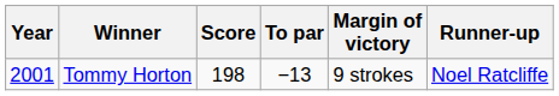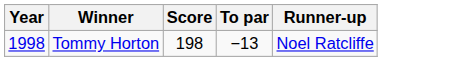 <table class="wikitable" style="font-size:95%">
 <tr>
 <th>Year</th>
 <th>Winner</th>
 <th>Score</th>
 <th>To par</th>
-<th>Margin of<br>victory</th>
 <th>Runner-up</th>
 </tr>
 <tr>
-<td><a href='#'>2001</a></td>
+<td><a href='#'>1998</a></td>
 <td> <a href='#'>Tommy Horton</a></td>
 <td align=center>198</td>
 <td align=center>−13</td>
-<td>9 strokes</td>
 <td> <a href='#'>Noel Ratcliffe</a></td>
 </tr>
 </table>
